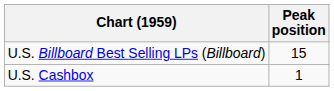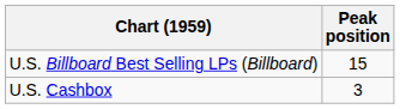 <table class="wikitable">
 <tr>
 <th>Chart (1959)</th>
 <th>Peak<br>position</th>
 </tr>
 <tr>
 <td>U.S. <a href='#'><em>Billboard</em> Best Selling LPs</a> (<em>Billboard</em>)</td>
 <td align="center">15</td>
 </tr>
 <tr>
 <td>U.S. <a href='#'>Cashbox</a></td>
-<td align="center">1</td>
+<td align="center">3</td>
 </tr>
 </table>
